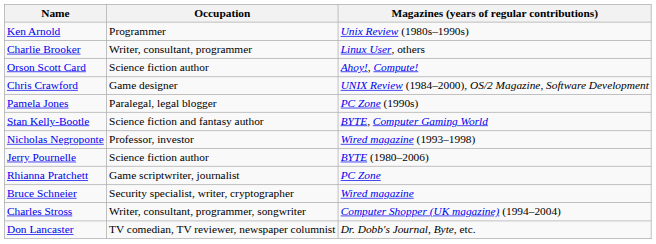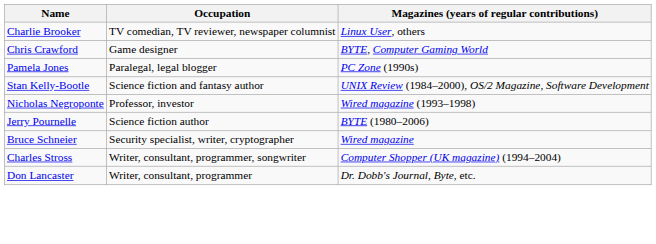 <table class="wikitable sortable">
 <tr>
 <th>Name</th>
 <th>Occupation </th>
 <th>Magazines (years of regular contributions)</th>
 </tr>
 <tr>
-<td> <a href='#'>Ken Arnold</a></td>
-<td>Programmer</td>
-<td><em><a href='#'>Unix Review</a></em> (1980s–1990s)</td>
-</tr>
-<tr>
 <td> <a href='#'>Charlie Brooker</a></td>
-<td>Writer, consultant, programmer</td>
+<td>TV comedian, TV reviewer, newspaper columnist</td>
 <td><em><a href='#'>Linux User</a></em>, others</td>
-</tr>
-<tr>
-<td> <a href='#'>Orson Scott Card</a></td>
-<td>Science fiction author</td>
-<td><em><a href='#'>Ahoy!</a></em>, <em><a href='#'>Compute!</a></em></td>
 </tr>
 <tr>
 <td> <a href='#'>Chris Crawford</a></td>
 <td>Game designer</td>
-<td><em><a href='#'>UNIX Review</a></em> (1984–2000), <em>OS/2 Magazine</em>, <em>Software Development</em></td>
+<td><em><a href='#'>BYTE</a></em>, <em><a href='#'>Computer Gaming World</a></em></td>
 </tr>
 <tr>
 <td> <a href='#'>Pamela Jones</a></td>
 <td>Paralegal, legal blogger</td>
 <td><em><a href='#'>PC Zone</a></em> (1990s)</td>
 </tr>
 <tr>
 <td> <a href='#'>Stan Kelly-Bootle</a></td>
 <td>Science fiction and fantasy author</td>
-<td><em><a href='#'>BYTE</a></em>, <em><a href='#'>Computer Gaming World</a></em></td>
+<td><em><a href='#'>UNIX Review</a></em> (1984–2000), <em>OS/2 Magazine</em>, <em>Software Development</em></td>
 </tr>
 <tr>
 <td> <a href='#'>Nicholas Negroponte</a></td>
 <td>Professor, investor</td>
 <td><em><a href='#'>Wired magazine</a></em> (1993–1998)</td>
 </tr>
 <tr>
 <td> <a href='#'>Jerry Pournelle</a></td>
 <td>Science fiction author</td>
 <td><em><a href='#'>BYTE</a></em> (1980–2006)</td>
-</tr>
-<tr>
-<td> <a href='#'>Rhianna Pratchett</a></td>
-<td>Game scriptwriter, journalist</td>
-<td><em><a href='#'>PC Zone</a></em></td>
 </tr>
 <tr>
 <td> <a href='#'>Bruce Schneier</a></td>
 <td>Security specialist, writer, cryptographer</td>
 <td><em><a href='#'>Wired magazine</a></em></td>
 </tr>
 <tr>
 <td> <a href='#'>Charles Stross</a></td>
 <td>Writer, consultant, programmer, songwriter</td>
 <td><em><a href='#'>Computer Shopper (UK magazine)</a></em> (1994–2004)</td>
 </tr>
 <tr>
 <td> <a href='#'>Don Lancaster</a></td>
-<td>TV comedian, TV reviewer, newspaper columnist</td>
+<td>Writer, consultant, programmer</td>
 <td><em>Dr. Dobb's Journal</em>, <em>Byte</em>, etc.</td>
 </tr>
 </table>
